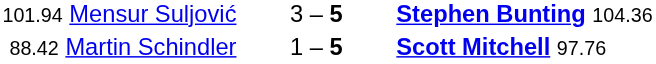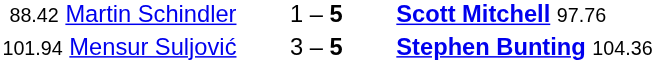 <table style="text-align:center">
 <tr>
 <th width=223></th>
 <th width=100></th>
 <th width=223></th>
 </tr>
 <tr>
+<td align=right><small>88.42</small> <a href='#'>Martin Schindler</a> </td>
+<td>1 – <strong>5</strong></td>
+<td align=left> <strong><a href='#'>Scott Mitchell</a></strong> <small>97.76</small></td>
+</tr>
+<tr>
 <td align=right><small>101.94</small> <a href='#'>Mensur Suljović</a> </td>
 <td>3 – <strong>5</strong></td>
 <td align=left> <strong><a href='#'>Stephen Bunting</a></strong> <small>104.36</small></td>
 </tr>
-<tr>
-<td align=right><small>88.42</small> <a href='#'>Martin Schindler</a> </td>
-<td>1 – <strong>5</strong></td>
-<td align=left> <strong><a href='#'>Scott Mitchell</a></strong> <small>97.76</small></td>
-</tr>
 </table>
